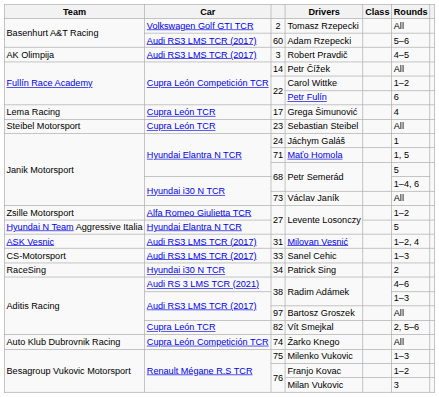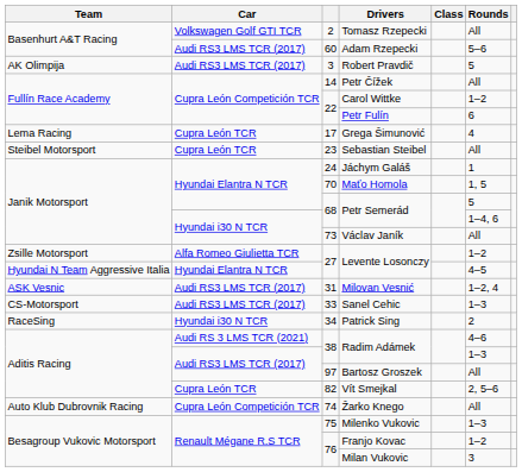 <table class="wikitable" style="font-size: 85%;">
 <tr>
 <th>Team</th>
 <th>Car</th>
 <th></th>
 <th>Drivers</th>
 <th>Class</th>
 <th>Rounds</th>
 <th></th>
 </tr>
 <tr>
 <td rowspan="2"> Basenhurt A&T Racing</td>
 <td><a href='#'>Volkswagen Golf GTI TCR</a></td>
 <td align="center">2</td>
 <td> Tomasz Rzepecki</td>
 <td align="center"> </td>
 <td>All</td>
 <td></td>
 </tr>
 <tr>
 <td><a href='#'>Audi RS3 LMS TCR (2017)</a></td>
 <td align="center">60</td>
 <td> Adam Rzepecki</td>
 <td align="center"></td>
 <td>5–6</td>
 <td></td>
 </tr>
 <tr>
 <td rowspan="1"> AK Olimpija</td>
 <td rowspan="1"><a href='#'>Audi RS3 LMS TCR (2017)</a></td>
 <td align="center">3</td>
 <td> Robert Pravdič</td>
 <td align="center"></td>
-<td>4–5</td>
+<td>5</td>
 <td></td>
 </tr>
 <tr>
 <td rowspan="3"> <a href='#'>Fullín Race Academy</a></td>
 <td rowspan="3"><a href='#'>Cupra León Competición TCR</a></td>
 <td align="center">14</td>
 <td> Petr Čížek</td>
 <td></td>
 <td>All</td>
 <td></td>
 </tr>
 <tr>
 <td rowspan="2" align="center">22</td>
 <td> Carol Wittke</td>
 <td></td>
 <td>1–2</td>
 <td></td>
 </tr>
 <tr>
 <td> <a href='#'>Petr Fulín</a></td>
 <td></td>
 <td>6</td>
 <td></td>
 </tr>
 <tr>
 <td> Lema Racing</td>
 <td><a href='#'>Cupra León TCR</a></td>
 <td align="center">17</td>
 <td> Grega Šimunović</td>
 <td align="center"></td>
 <td>4</td>
 <td></td>
 </tr>
 <tr>
 <td> Steibel Motorsport</td>
 <td><a href='#'>Cupra León TCR</a></td>
 <td align="center">23</td>
 <td> Sebastian Steibel</td>
 <td align="center"></td>
 <td>All</td>
 <td></td>
 </tr>
 <tr>
 <td rowspan="5"> Janik Motorsport</td>
 <td rowspan="3"><a href='#'>Hyundai Elantra N TCR</a></td>
 <td align="center">24</td>
 <td> Jáchym Galáš</td>
 <td align="center"></td>
 <td>1</td>
 <td></td>
 </tr>
 <tr>
-<td align="center">71</td>
+<td align="center">70</td>
 <td> <a href='#'>Maťo Homola</a></td>
 <td></td>
 <td>1, 5</td>
 <td></td>
 </tr>
 <tr>
 <td align="center" rowspan=2>68</td>
 <td rowspan=2> Petr Semerád</td>
 <td align="center" rowspan=2> </td>
 <td>5</td>
 <td rowspan=2></td>
 </tr>
 <tr>
 <td rowspan="2"><a href='#'>Hyundai i30 N TCR</a></td>
 <td>1–4, 6</td>
 </tr>
 <tr>
 <td align="center">73</td>
 <td> Václav Janík</td>
 <td align="center"></td>
 <td>All</td>
 <td></td>
 </tr>
 <tr>
 <td rowspan="1"> Zsille Motorsport</td>
 <td><a href='#'>Alfa Romeo Giulietta TCR</a></td>
 <td rowspan="2" align="center">27</td>
 <td rowspan="2"> Levente Losonczy</td>
 <td align="center"> </td>
 <td>1–2</td>
 <td></td>
 </tr>
 <tr>
 <td> <a href='#'>Hyundai N Team</a> Aggressive Italia</td>
 <td><a href='#'>Hyundai Elantra N TCR</a></td>
 <td align="center"></td>
-<td>5</td>
+<td>4–5</td>
 <td></td>
 </tr>
 <tr>
 <td> <a href='#'>ASK Vesnic</a></td>
 <td><a href='#'>Audi RS3 LMS TCR (2017)</a></td>
 <td align="center">31</td>
 <td> <a href='#'>Milovan Vesnić</a></td>
 <td align="center"></td>
 <td>1–2, 4</td>
 <td></td>
 </tr>
 <tr>
 <td> CS-Motorsport</td>
 <td><a href='#'>Audi RS3 LMS TCR (2017)</a></td>
 <td align="center">33</td>
 <td> Sanel Cehic</td>
 <td align="center"></td>
 <td>1–3</td>
 <td></td>
 </tr>
 <tr>
 <td> RaceSing</td>
 <td><a href='#'>Hyundai i30 N TCR</a></td>
 <td align="center">34</td>
 <td> Patrick Sing</td>
 <td align="center"> </td>
 <td>2</td>
 <td></td>
 </tr>
 <tr>
 <td rowspan="4"> Aditis Racing</td>
 <td rowspan="1"><a href='#'>Audi RS 3 LMS TCR (2021)</a></td>
 <td rowspan="2" align="center">38</td>
 <td rowspan="2"> Radim Adámek</td>
 <td rowspan="2" align="center"></td>
 <td>4–6</td>
 <td></td>
 </tr>
 <tr>
 <td rowspan="2"><a href='#'>Audi RS3 LMS TCR (2017)</a></td>
 <td>1–3</td>
 <td></td>
 </tr>
 <tr>
 <td align="center">97</td>
 <td> Bartosz Groszek</td>
 <td align="center"></td>
 <td>All</td>
 <td></td>
 </tr>
 <tr>
 <td><a href='#'>Cupra León TCR</a></td>
 <td align="center">82</td>
 <td> Vít Smejkal</td>
 <td align="center"></td>
 <td>2, 5–6</td>
 <td></td>
 </tr>
 <tr>
 <td> Auto Klub Dubrovnik Racing</td>
 <td><a href='#'>Cupra León Competición TCR</a></td>
 <td align="center">74</td>
 <td> Žarko Knego</td>
 <td></td>
 <td>All</td>
 <td></td>
 </tr>
 <tr>
 <td rowspan="3"> Besagroup Vukovic Motorsport</td>
 <td rowspan="3"><a href='#'>Renault Mégane R.S TCR</a></td>
 <td align="center">75</td>
 <td> Milenko Vukovic</td>
 <td></td>
 <td>1–3</td>
 <td></td>
 </tr>
 <tr>
 <td rowspan="2" align="center">76</td>
 <td> Franjo Kovac</td>
 <td align="center"></td>
 <td>1–2</td>
 <td></td>
 </tr>
 <tr>
 <td> Milan Vukovic</td>
 <td align="center"></td>
 <td>3</td>
 <td></td>
 </tr>
 </table>
